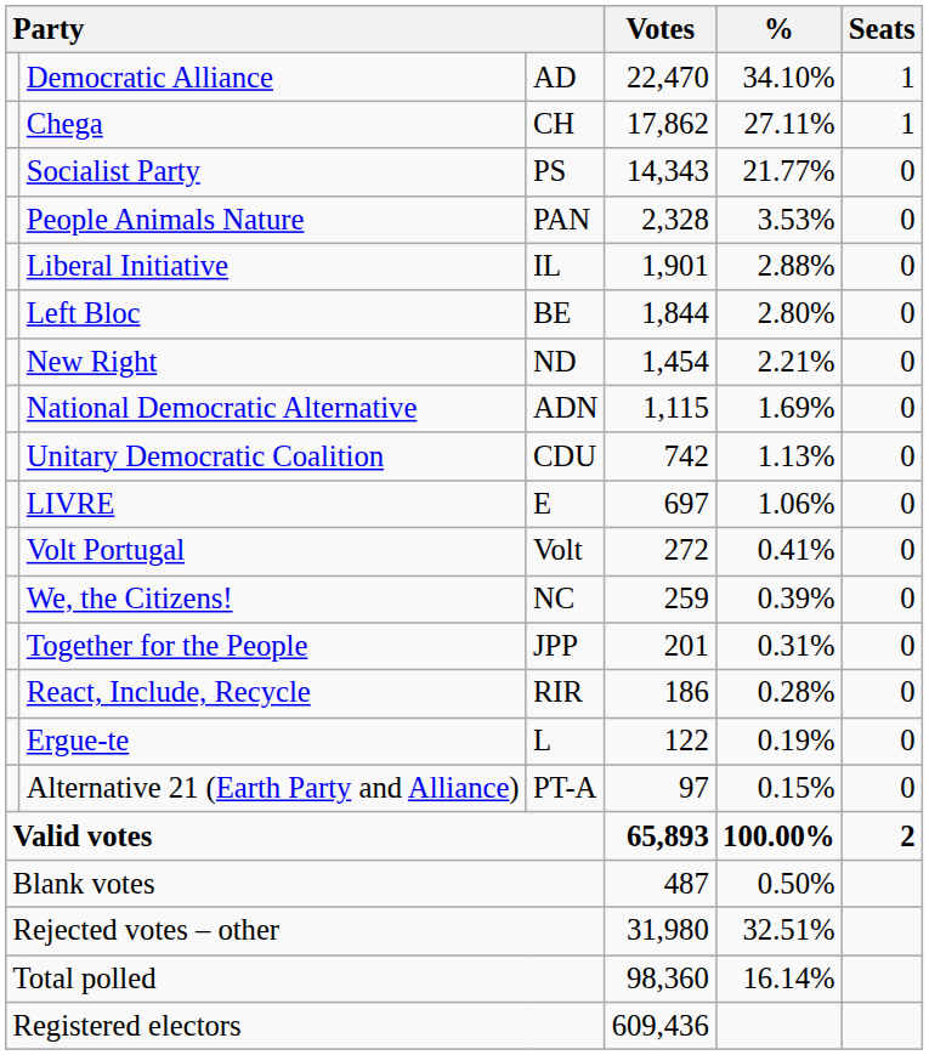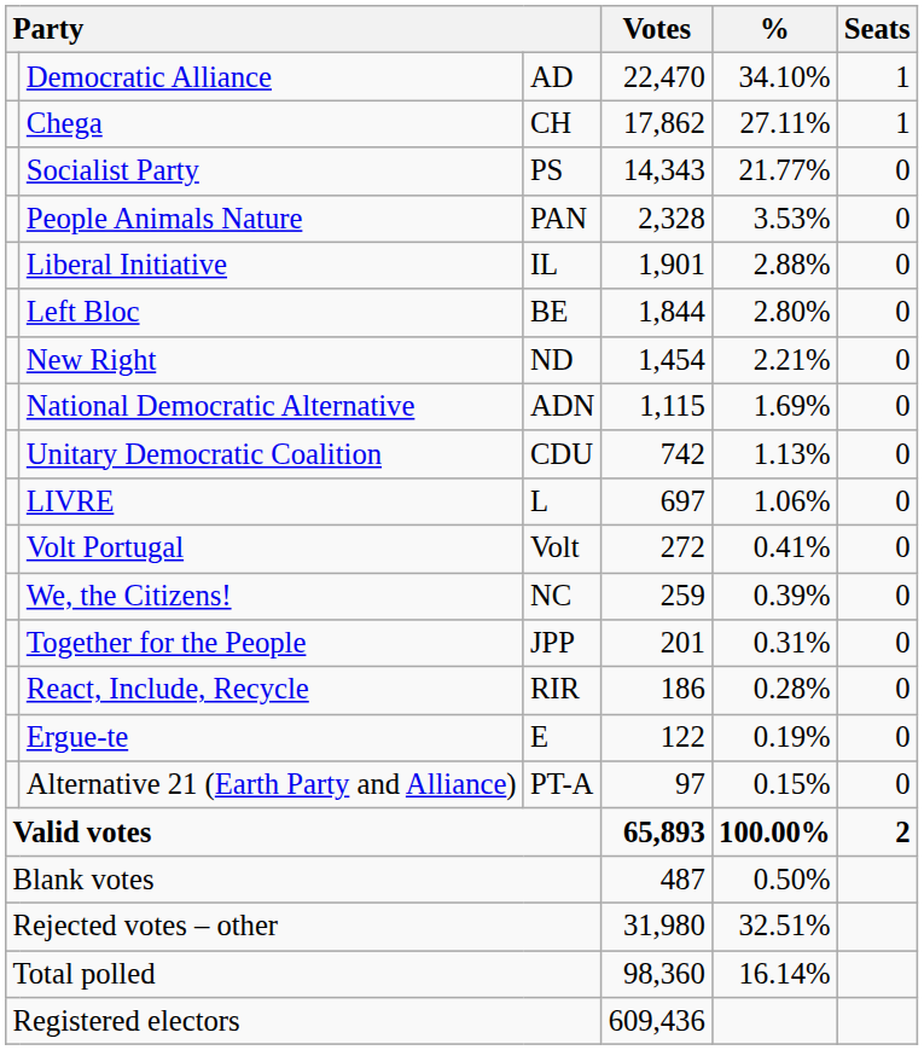 <table class="wikitable" border="1" style="text-align:right;">
 <tr>
 <th style="text-align:left;" colspan=3>Party</th>
 <th align=center width="50">Votes</th>
 <th align=center width="50">%</th>
 <th align=center>Seats</th>
 </tr>
 <tr>
 <td></td>
 <td align=left><a href='#'>Democratic Alliance</a></td>
 <td align=left>AD</td>
 <td>22,470</td>
 <td>34.10%</td>
 <td>1</td>
 </tr>
 <tr>
 <td></td>
 <td align=left><a href='#'>Chega</a></td>
 <td align=left>CH</td>
 <td>17,862</td>
 <td>27.11%</td>
 <td>1</td>
 </tr>
 <tr>
 <td></td>
 <td align=left><a href='#'>Socialist Party</a></td>
 <td align=left>PS</td>
 <td>14,343</td>
 <td>21.77%</td>
 <td>0</td>
 </tr>
 <tr>
 <td></td>
 <td align=left><a href='#'>People Animals Nature</a></td>
 <td align=left>PAN</td>
 <td>2,328</td>
 <td>3.53%</td>
 <td>0</td>
 </tr>
 <tr>
 <td></td>
 <td align=left><a href='#'>Liberal Initiative</a></td>
 <td align=left>IL</td>
 <td>1,901</td>
 <td>2.88%</td>
 <td>0</td>
 </tr>
 <tr>
 <td></td>
 <td align=left><a href='#'>Left Bloc</a></td>
 <td align=left>BE</td>
 <td>1,844</td>
 <td>2.80%</td>
 <td>0</td>
 </tr>
 <tr>
 <td></td>
 <td align=left><a href='#'>New Right</a></td>
 <td align=left>ND</td>
 <td>1,454</td>
 <td>2.21%</td>
 <td>0</td>
 </tr>
 <tr>
 <td></td>
 <td align=left><a href='#'>National Democratic Alternative</a></td>
 <td align=left>ADN</td>
 <td>1,115</td>
 <td>1.69%</td>
 <td>0</td>
 </tr>
 <tr>
 <td></td>
 <td align=left style="white-space: nowrap;"><a href='#'>Unitary Democratic Coalition</a></td>
 <td align=left>CDU</td>
 <td>742</td>
 <td>1.13%</td>
 <td>0</td>
 </tr>
 <tr>
 <td></td>
 <td align=left><a href='#'>LIVRE</a></td>
-<td align=left>E</td>
+<td align=left>L</td>
 <td>697</td>
 <td>1.06%</td>
 <td>0</td>
 </tr>
 <tr>
 <td></td>
 <td align=left><a href='#'>Volt Portugal</a></td>
 <td align=left>Volt</td>
 <td>272</td>
 <td>0.41%</td>
 <td>0</td>
 </tr>
 <tr>
 <td></td>
 <td align=left><a href='#'>We, the Citizens!</a></td>
 <td align=left>NC</td>
 <td>259</td>
 <td>0.39%</td>
 <td>0</td>
 </tr>
 <tr>
 <td></td>
 <td align=left><a href='#'>Together for the People</a></td>
 <td align=left>JPP</td>
 <td>201</td>
 <td>0.31%</td>
 <td>0</td>
 </tr>
 <tr>
 <td></td>
 <td align=left><a href='#'>React, Include, Recycle</a></td>
 <td align=left>RIR</td>
 <td>186</td>
 <td>0.28%</td>
 <td>0</td>
 </tr>
 <tr>
 <td></td>
 <td align=left><a href='#'>Ergue-te</a></td>
-<td align=left>L</td>
+<td align=left>E</td>
 <td>122</td>
 <td>0.19%</td>
 <td>0</td>
 </tr>
 <tr>
 <td></td>
 <td align=left>Alternative 21 (<a href='#'>Earth Party</a> and <a href='#'>Alliance</a>)</td>
 <td align=left>PT-A</td>
 <td>97</td>
 <td>0.15%</td>
 <td>0</td>
 </tr>
 <tr style="font-weight:bold">
 <td align=left colspan=3>Valid votes</td>
 <td>65,893</td>
 <td>100.00%</td>
 <td>2</td>
 </tr>
 <tr>
 <td align=left colspan=3>Blank votes</td>
 <td>487</td>
 <td>0.50%</td>
 <td></td>
 </tr>
 <tr>
 <td align=left colspan=3>Rejected votes – other</td>
 <td>31,980</td>
 <td>32.51%</td>
 <td></td>
 </tr>
 <tr>
 <td align=left colspan=3>Total polled</td>
 <td>98,360</td>
 <td>16.14%</td>
 <td></td>
 </tr>
 <tr>
 <td align=left colspan=3>Registered electors</td>
 <td>609,436</td>
 <td></td>
 <td></td>
 </tr>
 </table>
